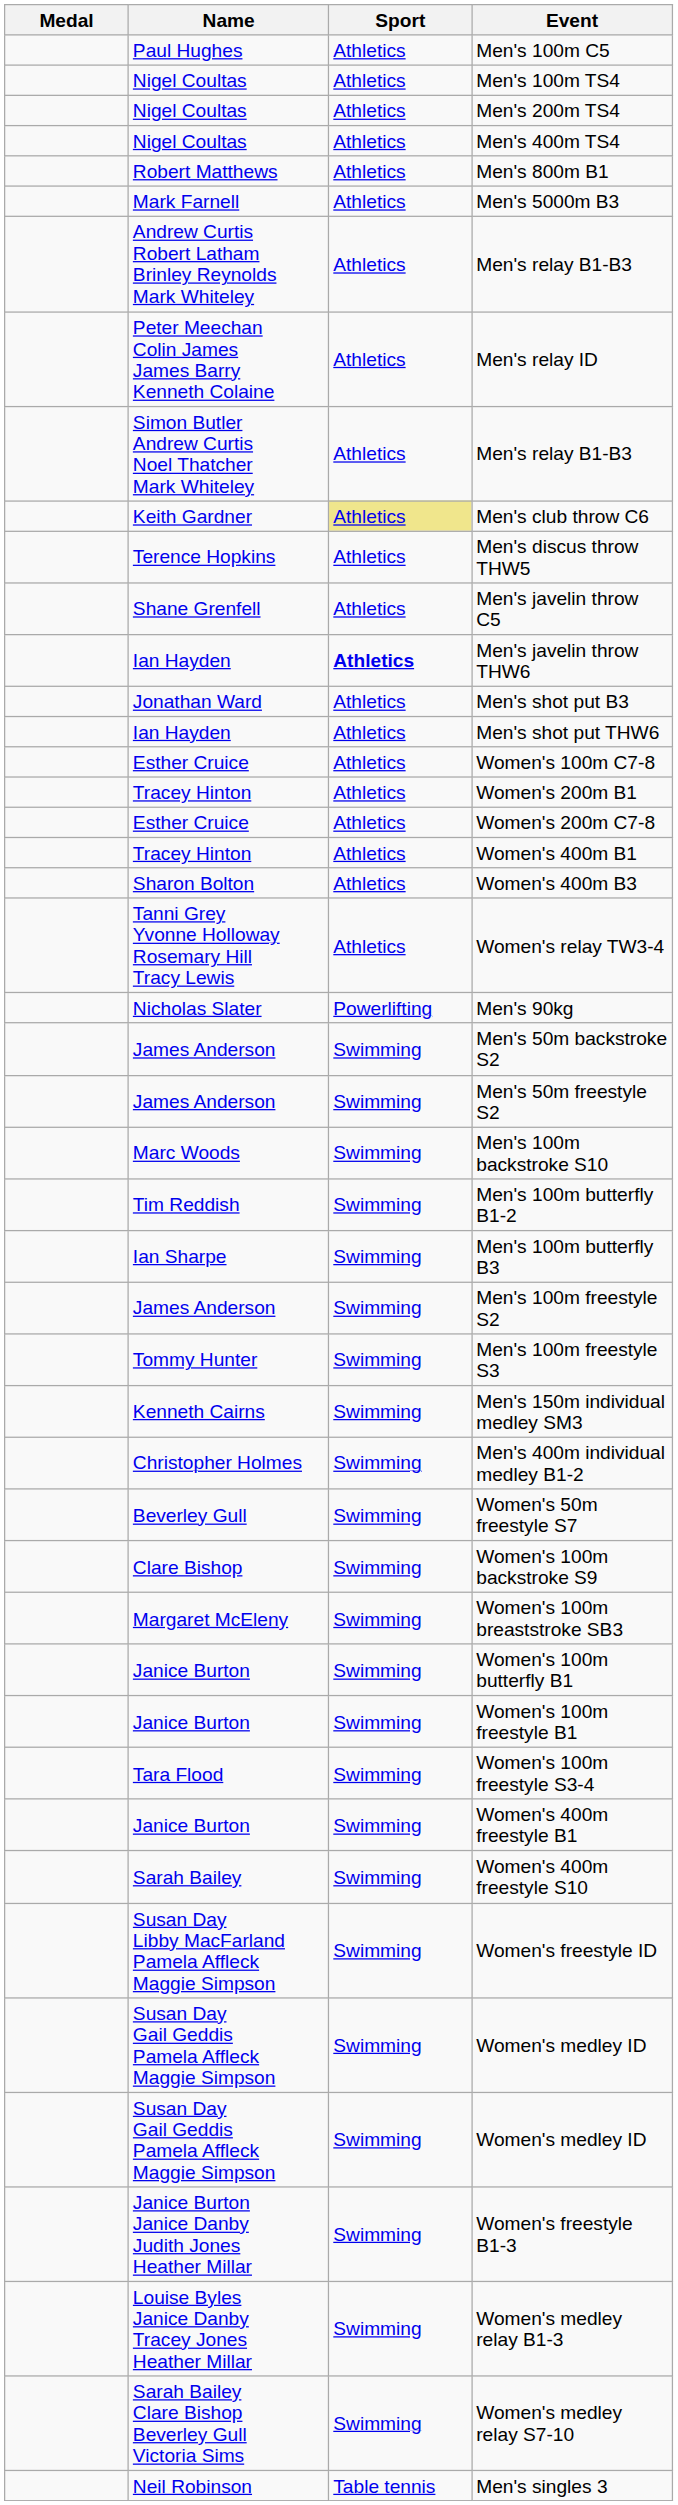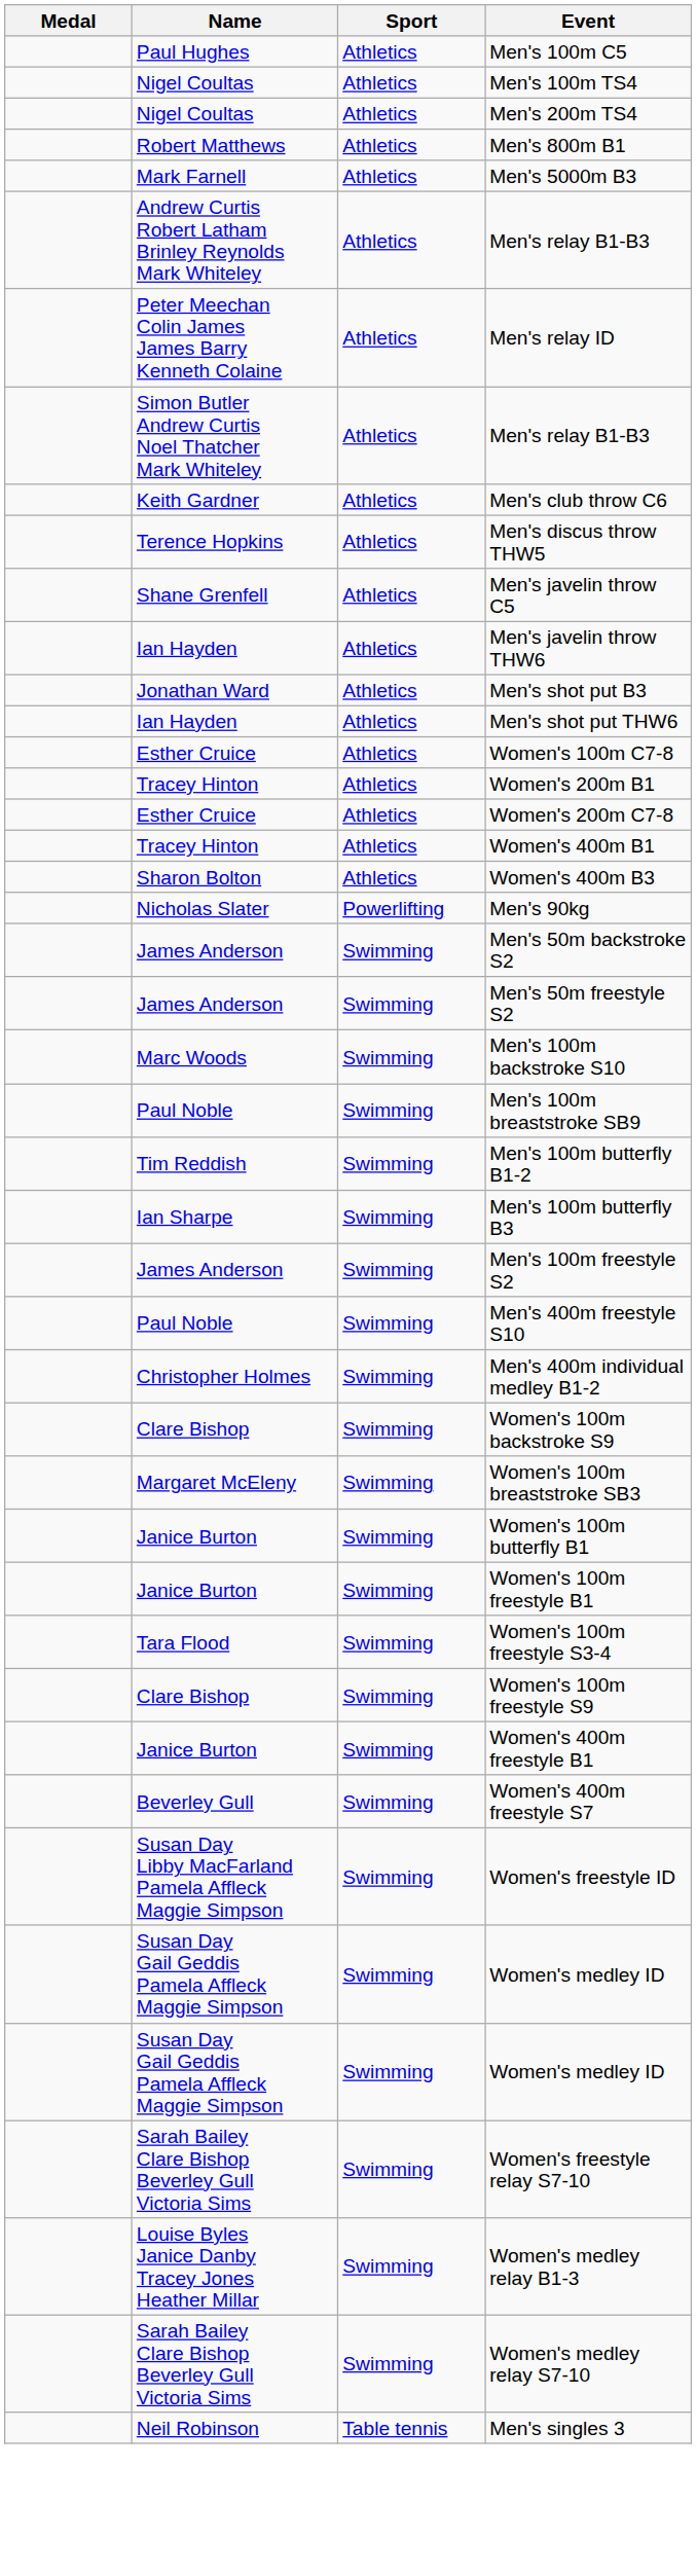 <table class=wikitable style="font-size:95%">
 <tr>
 <th style="width:6em">Medal</th>
 <th style="width:10em">Name</th>
 <th style="width:7em">Sport</th>
 <th style="width:10em">Event</th>
 </tr>
 <tr>
 <td></td>
 <td><a href='#'>Paul Hughes</a></td>
 <td><a href='#'>Athletics</a></td>
 <td>Men's 100m C5</td>
 </tr>
 <tr>
 <td></td>
 <td><a href='#'>Nigel Coultas</a></td>
 <td><a href='#'>Athletics</a></td>
 <td>Men's 100m TS4</td>
 </tr>
 <tr>
 <td></td>
 <td><a href='#'>Nigel Coultas</a></td>
 <td><a href='#'>Athletics</a></td>
 <td>Men's 200m TS4</td>
-</tr>
-<tr>
-<td></td>
-<td><a href='#'>Nigel Coultas</a></td>
-<td><a href='#'>Athletics</a></td>
-<td>Men's 400m TS4</td>
 </tr>
 <tr>
 <td></td>
 <td><a href='#'>Robert Matthews</a></td>
 <td><a href='#'>Athletics</a></td>
 <td>Men's 800m B1</td>
 </tr>
 <tr>
 <td></td>
 <td><a href='#'>Mark Farnell</a></td>
 <td><a href='#'>Athletics</a></td>
 <td>Men's 5000m B3</td>
 </tr>
 <tr>
 <td></td>
 <td><a href='#'>Andrew Curtis</a><br> <a href='#'>Robert Latham</a><br> <a href='#'>Brinley Reynolds</a><br> <a href='#'>Mark Whiteley</a></td>
 <td><a href='#'>Athletics</a></td>
 <td>Men's  relay B1-B3</td>
 </tr>
 <tr>
 <td></td>
 <td><a href='#'>Peter Meechan</a><br> <a href='#'>Colin James</a><br> <a href='#'>James Barry</a><br> <a href='#'>Kenneth Colaine</a></td>
 <td><a href='#'>Athletics</a></td>
 <td>Men's  relay ID</td>
 </tr>
 <tr>
 <td></td>
 <td><a href='#'>Simon Butler</a><br> <a href='#'>Andrew Curtis</a><br> <a href='#'>Noel Thatcher</a><br> <a href='#'>Mark Whiteley</a></td>
 <td><a href='#'>Athletics</a></td>
 <td>Men's  relay B1-B3</td>
 </tr>
 <tr>
 <td></td>
 <td><a href='#'>Keith Gardner</a></td>
-<td style="background: khaki;"><a href='#'>Athletics</a></td>
+<td><a href='#'>Athletics</a></td>
 <td>Men's club throw C6</td>
 </tr>
 <tr>
 <td></td>
 <td><a href='#'>Terence Hopkins</a></td>
 <td><a href='#'>Athletics</a></td>
 <td>Men's discus throw THW5</td>
 </tr>
 <tr>
 <td></td>
 <td><a href='#'>Shane Grenfell</a></td>
 <td><a href='#'>Athletics</a></td>
 <td>Men's javelin throw C5</td>
 </tr>
 <tr>
 <td></td>
 <td><a href='#'>Ian Hayden</a></td>
-<td><strong><a href='#'>Athletics</a></strong></td>
+<td><a href='#'>Athletics</a></td>
 <td>Men's javelin throw THW6</td>
 </tr>
 <tr>
 <td></td>
 <td><a href='#'>Jonathan Ward</a></td>
 <td><a href='#'>Athletics</a></td>
 <td>Men's shot put B3</td>
 </tr>
 <tr>
 <td></td>
 <td><a href='#'>Ian Hayden</a></td>
 <td><a href='#'>Athletics</a></td>
 <td>Men's shot put THW6</td>
 </tr>
 <tr>
 <td></td>
 <td><a href='#'>Esther Cruice</a></td>
 <td><a href='#'>Athletics</a></td>
 <td>Women's 100m C7-8</td>
 </tr>
 <tr>
 <td></td>
 <td><a href='#'>Tracey Hinton</a></td>
 <td><a href='#'>Athletics</a></td>
 <td>Women's 200m B1</td>
 </tr>
 <tr>
 <td></td>
 <td><a href='#'>Esther Cruice</a></td>
 <td><a href='#'>Athletics</a></td>
 <td>Women's 200m C7-8</td>
 </tr>
 <tr>
 <td></td>
 <td><a href='#'>Tracey Hinton</a></td>
 <td><a href='#'>Athletics</a></td>
 <td>Women's 400m B1</td>
 </tr>
 <tr>
 <td></td>
 <td><a href='#'>Sharon Bolton</a></td>
 <td><a href='#'>Athletics</a></td>
 <td>Women's 400m B3</td>
 </tr>
 <tr>
 <td></td>
-<td><a href='#'>Tanni Grey</a><br> <a href='#'>Yvonne Holloway</a><br> <a href='#'>Rosemary Hill</a><br> <a href='#'>Tracy Lewis</a></td>
-<td><a href='#'>Athletics</a></td>
-<td>Women's  relay TW3-4</td>
-</tr>
-<tr>
-<td></td>
 <td><a href='#'>Nicholas Slater</a></td>
 <td><a href='#'>Powerlifting</a></td>
 <td>Men's 90kg</td>
 </tr>
 <tr>
 <td></td>
 <td><a href='#'>James Anderson</a></td>
 <td><a href='#'>Swimming</a></td>
 <td>Men's 50m backstroke S2</td>
 </tr>
 <tr>
 <td></td>
 <td><a href='#'>James Anderson</a></td>
 <td><a href='#'>Swimming</a></td>
 <td>Men's 50m freestyle S2</td>
 </tr>
 <tr>
 <td></td>
 <td><a href='#'>Marc Woods</a></td>
 <td><a href='#'>Swimming</a></td>
 <td>Men's 100m backstroke S10</td>
 </tr>
 <tr>
 <td></td>
+<td><a href='#'>Paul Noble</a></td>
+<td><a href='#'>Swimming</a></td>
+<td>Men's 100m breaststroke SB9</td>
+</tr>
+<tr>
+<td></td>
 <td><a href='#'>Tim Reddish</a></td>
 <td><a href='#'>Swimming</a></td>
 <td>Men's 100m butterfly B1-2</td>
 </tr>
 <tr>
 <td></td>
 <td><a href='#'>Ian Sharpe</a></td>
 <td><a href='#'>Swimming</a></td>
 <td>Men's 100m butterfly B3</td>
 </tr>
 <tr>
 <td></td>
 <td><a href='#'>James Anderson</a></td>
 <td><a href='#'>Swimming</a></td>
 <td>Men's 100m freestyle S2</td>
 </tr>
 <tr>
 <td></td>
-<td><a href='#'>Tommy Hunter</a></td>
+<td><a href='#'>Paul Noble</a></td>
 <td><a href='#'>Swimming</a></td>
-<td>Men's 100m freestyle S3</td>
-</tr>
-<tr>
-<td></td>
-<td><a href='#'>Kenneth Cairns</a></td>
-<td><a href='#'>Swimming</a></td>
-<td>Men's 150m individual medley SM3</td>
+<td>Men's 400m freestyle S10</td>
 </tr>
 <tr>
 <td></td>
 <td><a href='#'>Christopher Holmes</a></td>
 <td><a href='#'>Swimming</a></td>
 <td>Men's 400m individual medley B1-2</td>
-</tr>
-<tr>
-<td></td>
-<td><a href='#'>Beverley Gull</a></td>
-<td><a href='#'>Swimming</a></td>
-<td>Women's 50m freestyle S7</td>
 </tr>
 <tr>
 <td></td>
 <td><a href='#'>Clare Bishop</a></td>
 <td><a href='#'>Swimming</a></td>
 <td>Women's 100m backstroke S9</td>
 </tr>
 <tr>
 <td></td>
 <td><a href='#'>Margaret McEleny</a></td>
 <td><a href='#'>Swimming</a></td>
 <td>Women's 100m breaststroke SB3</td>
 </tr>
 <tr>
 <td></td>
 <td><a href='#'>Janice Burton</a></td>
 <td><a href='#'>Swimming</a></td>
 <td>Women's 100m butterfly B1</td>
 </tr>
 <tr>
 <td></td>
 <td><a href='#'>Janice Burton</a></td>
 <td><a href='#'>Swimming</a></td>
 <td>Women's 100m freestyle B1</td>
 </tr>
 <tr>
 <td></td>
 <td><a href='#'>Tara Flood</a></td>
 <td><a href='#'>Swimming</a></td>
 <td>Women's 100m freestyle S3-4</td>
 </tr>
 <tr>
 <td></td>
+<td><a href='#'>Clare Bishop</a></td>
+<td><a href='#'>Swimming</a></td>
+<td>Women's 100m freestyle S9</td>
+</tr>
+<tr>
+<td></td>
 <td><a href='#'>Janice Burton</a></td>
 <td><a href='#'>Swimming</a></td>
 <td>Women's 400m freestyle B1</td>
 </tr>
 <tr>
 <td></td>
-<td><a href='#'>Sarah Bailey</a></td>
+<td><a href='#'>Beverley Gull</a></td>
 <td><a href='#'>Swimming</a></td>
-<td>Women's 400m freestyle S10</td>
+<td>Women's 400m freestyle S7</td>
 </tr>
 <tr>
 <td></td>
 <td><a href='#'>Susan Day</a><br> <a href='#'>Libby MacFarland</a><br> <a href='#'>Pamela Affleck</a><br> <a href='#'>Maggie Simpson</a></td>
 <td><a href='#'>Swimming</a></td>
 <td>Women's  freestyle ID</td>
 </tr>
 <tr>
 <td></td>
 <td><a href='#'>Susan Day</a><br> <a href='#'>Gail Geddis</a><br> <a href='#'>Pamela Affleck</a><br> <a href='#'>Maggie Simpson</a></td>
 <td><a href='#'>Swimming</a></td>
 <td>Women's  medley ID</td>
 </tr>
 <tr>
 <td></td>
 <td><a href='#'>Susan Day</a><br> <a href='#'>Gail Geddis</a><br> <a href='#'>Pamela Affleck</a><br> <a href='#'>Maggie Simpson</a></td>
 <td><a href='#'>Swimming</a></td>
 <td>Women's  medley ID</td>
 </tr>
 <tr>
 <td></td>
-<td><a href='#'>Janice Burton</a><br> <a href='#'>Janice Danby</a><br> <a href='#'>Judith Jones</a><br> <a href='#'>Heather Millar</a></td>
+<td><a href='#'>Sarah Bailey</a><br> <a href='#'>Clare Bishop</a><br> <a href='#'>Beverley Gull</a><br> <a href='#'>Victoria Sims</a></td>
 <td><a href='#'>Swimming</a></td>
-<td>Women's  freestyle B1-3</td>
+<td>Women's  freestyle relay S7-10</td>
 </tr>
 <tr>
 <td></td>
 <td><a href='#'>Louise Byles</a><br> <a href='#'>Janice Danby</a><br> <a href='#'>Tracey Jones</a><br> <a href='#'>Heather Millar</a></td>
 <td><a href='#'>Swimming</a></td>
 <td>Women's  medley relay B1-3</td>
 </tr>
 <tr>
 <td></td>
 <td><a href='#'>Sarah Bailey</a><br> <a href='#'>Clare Bishop</a><br> <a href='#'>Beverley Gull</a><br> <a href='#'>Victoria Sims</a></td>
 <td><a href='#'>Swimming</a></td>
 <td>Women's  medley relay S7-10</td>
 </tr>
 <tr>
 <td></td>
 <td><a href='#'>Neil Robinson</a></td>
 <td><a href='#'>Table tennis</a></td>
 <td>Men's singles 3</td>
 </tr>
 </table>
